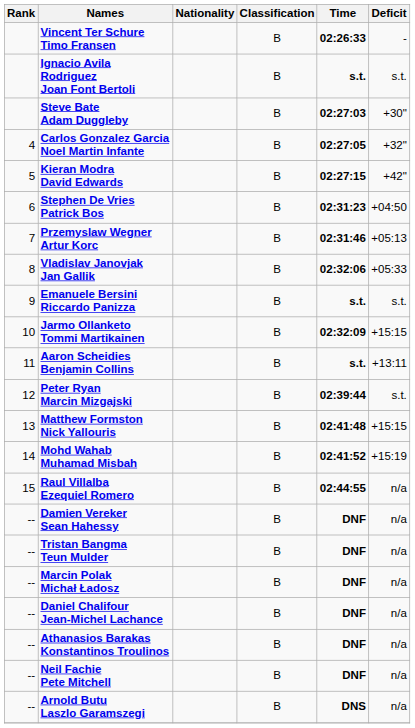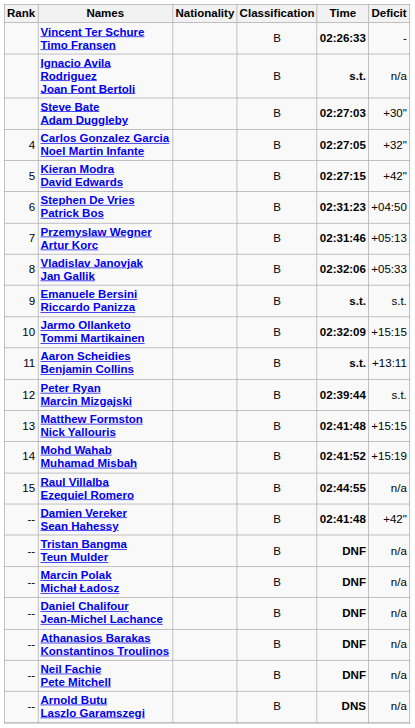 <table class="wikitable sortable" style="text-align:left">
 <tr>
 <th width=20>Rank</th>
 <th width=180>Names</th>
 <th>Nationality</th>
 <th>Classification</th>
 <th>Time</th>
 <th>Deficit</th>
 </tr>
 <tr>
 <td align=right></td>
 <td><strong><a href='#'>Vincent Ter Schure</a><br><a href='#'>Timo Fransen</a></strong></td>
 <td></td>
 <td align=center>B</td>
 <td align=right><strong>02:26:33</strong></td>
 <td align=right>-</td>
 </tr>
 <tr>
 <td align=right></td>
 <td><strong><a href='#'>Ignacio Avila Rodriguez</a><br><a href='#'>Joan Font Bertoli</a></strong></td>
 <td></td>
 <td align=center>B</td>
 <td align=right><strong>s.t.</strong></td>
-<td align=right>s.t.</td>
+<td align=right>n/a</td>
 </tr>
 <tr>
 <td align=right></td>
 <td><strong><a href='#'>Steve Bate</a><br><a href='#'>Adam Duggleby</a></strong></td>
 <td></td>
 <td align=center>B</td>
 <td align=right><strong>02:27:03</strong></td>
 <td align=right>+30"</td>
 </tr>
 <tr>
 <td align=right>4</td>
 <td><strong><a href='#'>Carlos Gonzalez Garcia</a><br><a href='#'>Noel Martin Infante</a></strong></td>
 <td></td>
 <td align=center>B</td>
 <td align=right><strong>02:27:05</strong></td>
 <td align=right>+32"</td>
 </tr>
 <tr>
 <td align=right>5</td>
 <td><strong><a href='#'>Kieran Modra</a><br><a href='#'>David Edwards</a></strong></td>
 <td></td>
 <td align=center>B</td>
 <td align=right><strong>02:27:15</strong></td>
 <td align=right>+42"</td>
 </tr>
 <tr>
 <td align=right>6</td>
 <td><strong><a href='#'>Stephen De Vries</a><br><a href='#'>Patrick Bos</a></strong></td>
 <td></td>
 <td align=center>B</td>
 <td align=right><strong>02:31:23</strong></td>
 <td align=right>+04:50</td>
 </tr>
 <tr>
 <td align=right>7</td>
 <td><strong><a href='#'>Przemyslaw Wegner</a><br><a href='#'>Artur Korc</a></strong></td>
 <td></td>
 <td align=center>B</td>
 <td align=right><strong>02:31:46</strong></td>
 <td align=right>+05:13</td>
 </tr>
 <tr>
 <td align=right>8</td>
 <td><strong><a href='#'>Vladislav Janovjak</a><br><a href='#'>Jan Gallik</a></strong></td>
 <td></td>
 <td align=center>B</td>
 <td align=right><strong>02:32:06</strong></td>
 <td align=right>+05:33</td>
 </tr>
 <tr>
 <td align=right>9</td>
 <td><strong><a href='#'>Emanuele Bersini</a><br><a href='#'>Riccardo Panizza</a></strong></td>
 <td></td>
 <td align=center>B</td>
 <td align=right><strong>s.t.</strong></td>
 <td align=right>s.t.</td>
 </tr>
 <tr>
 <td align=right>10</td>
 <td><strong><a href='#'>Jarmo Ollanketo</a><br><a href='#'>Tommi Martikainen</a></strong></td>
 <td></td>
 <td align=center>B</td>
 <td align=right><strong>02:32:09</strong></td>
 <td align=right>+15:15</td>
 </tr>
 <tr>
 <td align=right>11</td>
 <td><strong><a href='#'>Aaron Scheidies</a><br><a href='#'>Benjamin Collins</a></strong></td>
 <td></td>
 <td align=center>B</td>
 <td align=right><strong>s.t.</strong></td>
 <td align=right>+13:11</td>
 </tr>
 <tr>
 <td align=right>12</td>
 <td><strong><a href='#'>Peter Ryan</a><br><a href='#'>Marcin Mizgajski</a></strong></td>
 <td></td>
 <td align=center>B</td>
 <td align=right><strong>02:39:44</strong></td>
 <td align=right>s.t.</td>
 </tr>
 <tr>
 <td align=right>13</td>
 <td><strong><a href='#'>Matthew Formston</a><br><a href='#'>Nick Yallouris</a></strong></td>
 <td></td>
 <td align=center>B</td>
 <td align=right><strong>02:41:48</strong></td>
 <td align=right>+15:15</td>
 </tr>
 <tr>
 <td align=right>14</td>
 <td><strong><a href='#'>Mohd Wahab</a><br><a href='#'>Muhamad Misbah</a></strong></td>
 <td></td>
 <td align=center>B</td>
 <td align=right><strong>02:41:52</strong></td>
 <td align=right>+15:19</td>
 </tr>
 <tr>
 <td align=right>15</td>
 <td><strong><a href='#'>Raul Villalba</a><br><a href='#'>Ezequiel Romero</a></strong></td>
 <td></td>
 <td align=center>B</td>
 <td align=right><strong>02:44:55</strong></td>
 <td align=right>n/a</td>
 </tr>
 <tr>
 <td align=right>--</td>
 <td><strong><a href='#'>Damien Vereker</a><br><a href='#'>Sean Hahessy</a></strong></td>
 <td></td>
 <td align=center>B</td>
-<td align=right><strong>DNF</strong></td>
-<td align=right>n/a</td>
+<td align=right><strong>02:41:48</strong></td>
+<td align=right>+42"</td>
 </tr>
 <tr>
 <td align=right>--</td>
 <td><strong><a href='#'>Tristan Bangma</a><br><a href='#'>Teun Mulder</a></strong></td>
 <td></td>
 <td align=center>B</td>
 <td align=right><strong>DNF</strong></td>
 <td align=right>n/a</td>
 </tr>
 <tr>
 <td align=right>--</td>
 <td><strong><a href='#'>Marcin Polak</a><br><a href='#'>Michał Ładosz</a></strong></td>
 <td></td>
 <td align=center>B</td>
 <td align=right><strong>DNF</strong></td>
 <td align=right>n/a</td>
 </tr>
 <tr>
 <td align=right>--</td>
 <td><strong><a href='#'>Daniel Chalifour</a><br><a href='#'>Jean-Michel Lachance</a></strong></td>
 <td></td>
 <td align=center>B</td>
 <td align=right><strong>DNF</strong></td>
 <td align=right>n/a</td>
 </tr>
 <tr>
 <td align=right>--</td>
 <td><strong><a href='#'>Athanasios Barakas</a><br><a href='#'>Konstantinos Troulinos</a></strong></td>
 <td></td>
 <td align=center>B</td>
 <td align=right><strong>DNF</strong></td>
 <td align=right>n/a</td>
 </tr>
 <tr>
 <td align=right>--</td>
 <td><strong><a href='#'>Neil Fachie</a><br><a href='#'>Pete Mitchell</a></strong></td>
 <td></td>
 <td align=center>B</td>
 <td align=right><strong>DNF</strong></td>
 <td align=right>n/a</td>
 </tr>
 <tr>
 <td align=right>--</td>
 <td><strong><a href='#'>Arnold Butu</a><br><a href='#'>Laszlo Garamszegi</a></strong></td>
 <td></td>
 <td align=center>B</td>
 <td align=right><strong>DNS</strong></td>
 <td align=right>n/a</td>
 </tr>
 <tr>
 </tr>
 </table>
